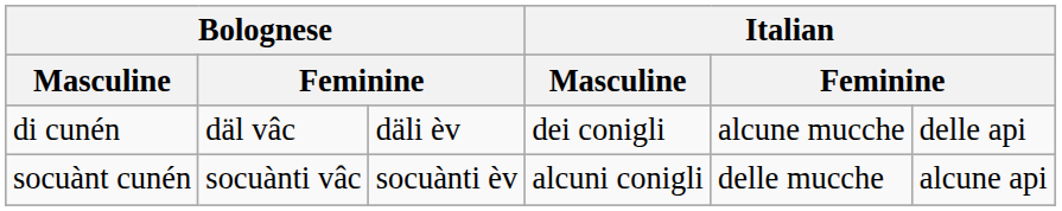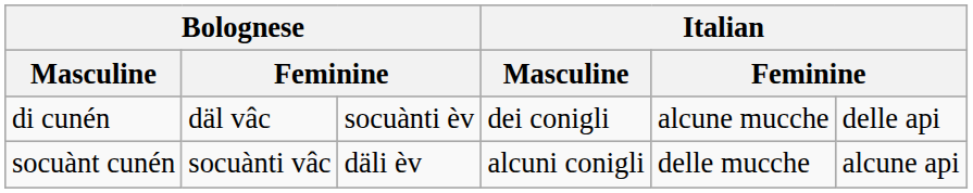 <table class="wikitable">
 <tr>
 <th colspan="3">Bolognese</th>
 <th colspan="3">Italian</th>
 </tr>
 <tr>
 <th>Masculine</th>
 <th colspan="2">Feminine</th>
 <th>Masculine</th>
 <th colspan="2">Feminine</th>
 </tr>
 <tr>
 <td>di cunén</td>
 <td>däl vâc</td>
-<td>däli èv</td>
+<td>socuànti èv</td>
 <td>dei conigli</td>
 <td>alcune mucche</td>
 <td>delle api</td>
 </tr>
 <tr>
 <td>socuànt cunén</td>
 <td>socuànti vâc</td>
-<td>socuànti èv</td>
+<td>däli èv</td>
 <td>alcuni conigli</td>
 <td>delle mucche</td>
 <td>alcune api</td>
 </tr>
 </table>
